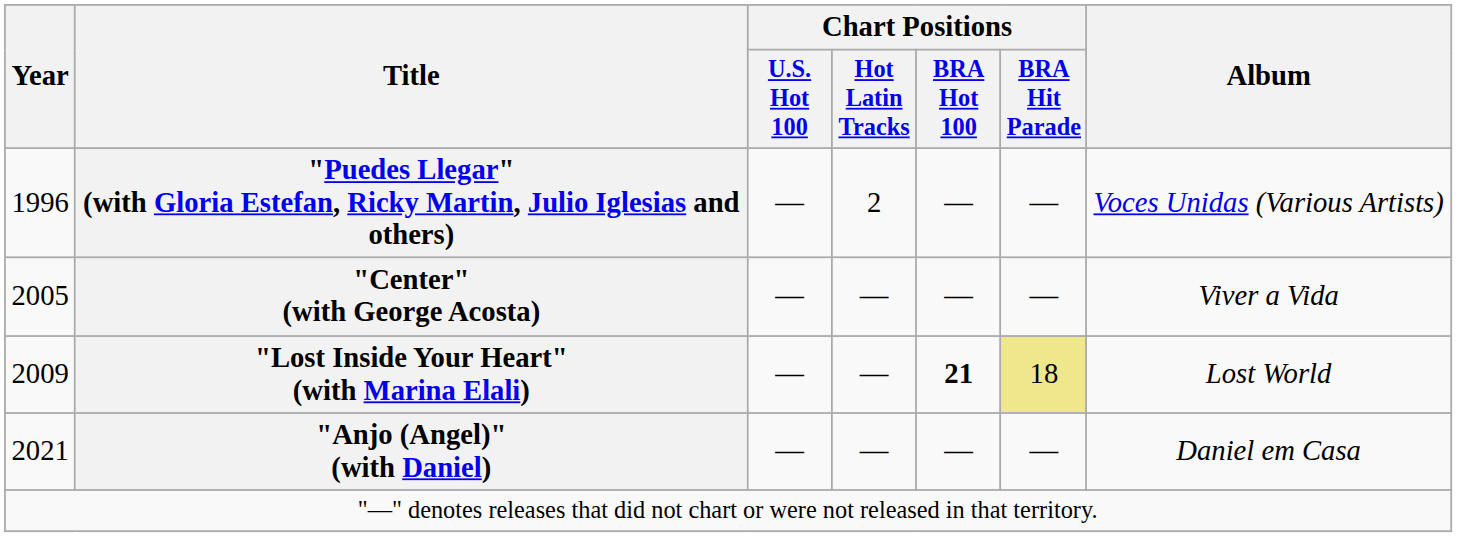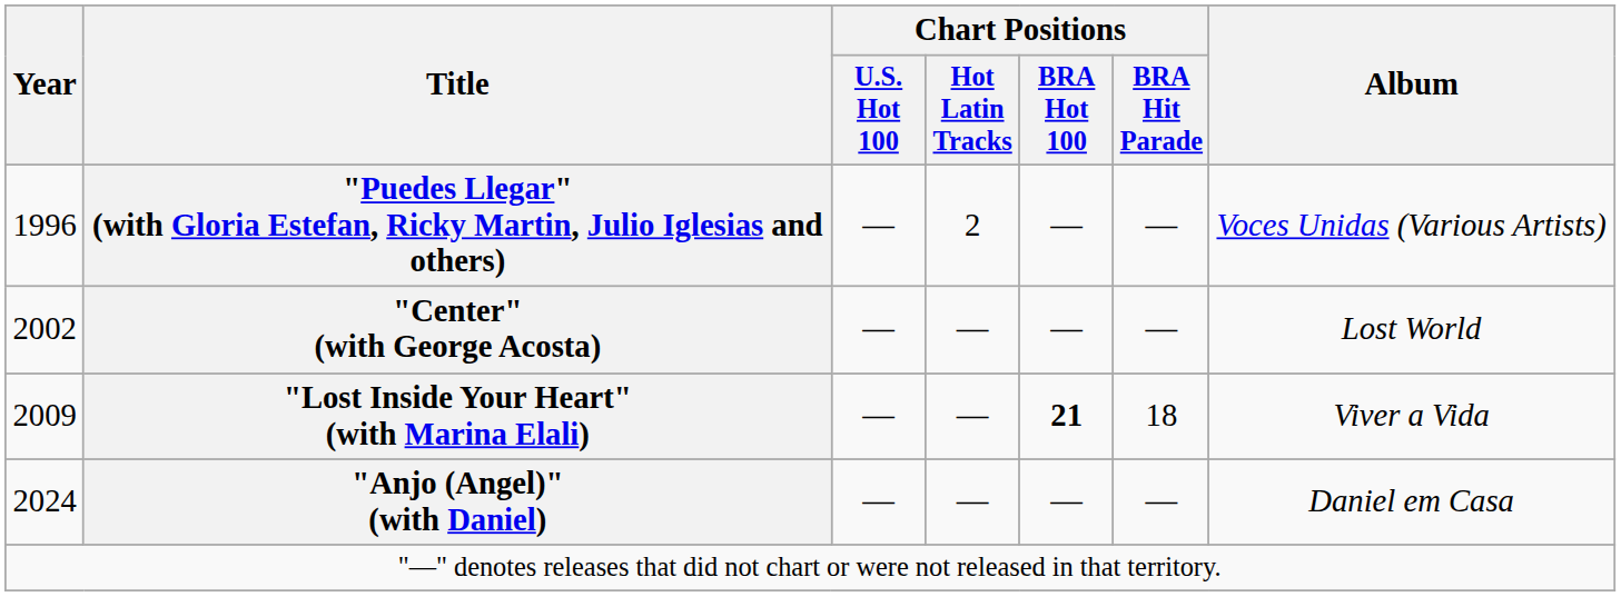 <table class="wikitable plainrowheaders" style="text-align:center;" border="1">
 <tr>
 <th scope="col" rowspan="2" style="width:1em;">Year</th>
 <th scope="col" rowspan="2" style="width:23em;">Title</th>
 <th scope="col" colspan="4">Chart Positions</th>
 <th scope="col" rowspan="2">Album</th>
 </tr>
 <tr>
 <th scope="col" style="width:3em;font-size:85%;"><a href='#'>U.S. Hot 100</a></th>
 <th scope="col" style="width:3em;font-size:85%;"><a href='#'>Hot Latin Tracks</a></th>
 <th scope="col" style="width:3em;font-size:85%;"><a href='#'>BRA Hot 100</a></th>
 <th scope="col" style="width:3em;font-size:85%;"><a href='#'>BRA Hit Parade</a></th>
 </tr>
 <tr>
 <td>1996</td>
 <th scope="row">"<a href='#'>Puedes Llegar</a>"<br><span>(with <a href='#'>Gloria Estefan</a>, <a href='#'>Ricky Martin</a>, <a href='#'>Julio Iglesias</a> and others)</span></th>
 <td>—</td>
 <td>2</td>
 <td>—</td>
 <td>—</td>
 <td><em><a href='#'>Voces Unidas</a> (Various Artists)</em></td>
 </tr>
 <tr>
-<td>2005</td>
+<td>2002</td>
 <th scope="row">"Center"<br><span>(with George Acosta)</span></th>
 <td>—</td>
 <td>—</td>
 <td>—</td>
 <td>—</td>
-<td><em>Viver a Vida</em></td>
+<td><em>Lost World</em></td>
 </tr>
 <tr>
 <td>2009</td>
 <th scope="row">"Lost Inside Your Heart"<br><span>(with <a href='#'>Marina Elali</a>)</span></th>
 <td>—</td>
 <td>—</td>
 <td><strong>21</strong></td>
-<td style="background: khaki;">18</td>
-<td><em>Lost World</em></td>
+<td>18</td>
+<td><em>Viver a Vida</em></td>
 </tr>
 <tr>
-<td>2021</td>
+<td>2024</td>
 <th scope="row">"Anjo (Angel)"<br><span>(with <a href='#'>Daniel</a>)</span></th>
 <td>—</td>
 <td>—</td>
 <td>—</td>
 <td>—</td>
 <td><em>Daniel em Casa</em></td>
 </tr>
 <tr>
 <td colspan="20" style="text-align:center; font-size:85%;">"—" denotes releases that did not chart or were not released in that territory.</td>
 </tr>
 </table>
